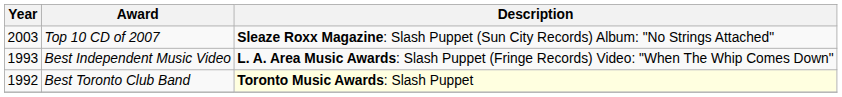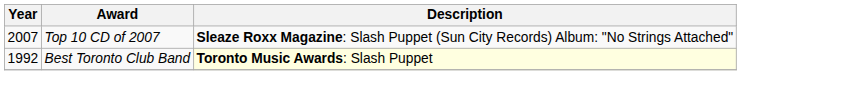 <table class="wikitable">
 <tr>
 <th>Year</th>
 <th>Award</th>
 <th>Description</th>
 </tr>
 <tr>
-<td>2003</td>
+<td>2007</td>
 <td><em>Top 10 CD of 2007</em> </td>
 <td><strong>Sleaze Roxx Magazine</strong>:  Slash Puppet (Sun City Records)  Album:  "No Strings Attached"</td>
-</tr>
-<tr>
-<td>1993</td>
-<td><em>Best Independent Music Video</em> </td>
-<td><strong>L. A. Area Music Awards</strong>:  Slash Puppet (Fringe Records) Video:  "When The Whip Comes Down"</td>
 </tr>
 <tr>
 <td>1992</td>
 <td><em>Best Toronto Club Band</em></td>
 <td style="background: lightyellow;"><strong>Toronto Music Awards</strong>: Slash Puppet</td>
 </tr>
 <tr>
 </tr>
 </table>
